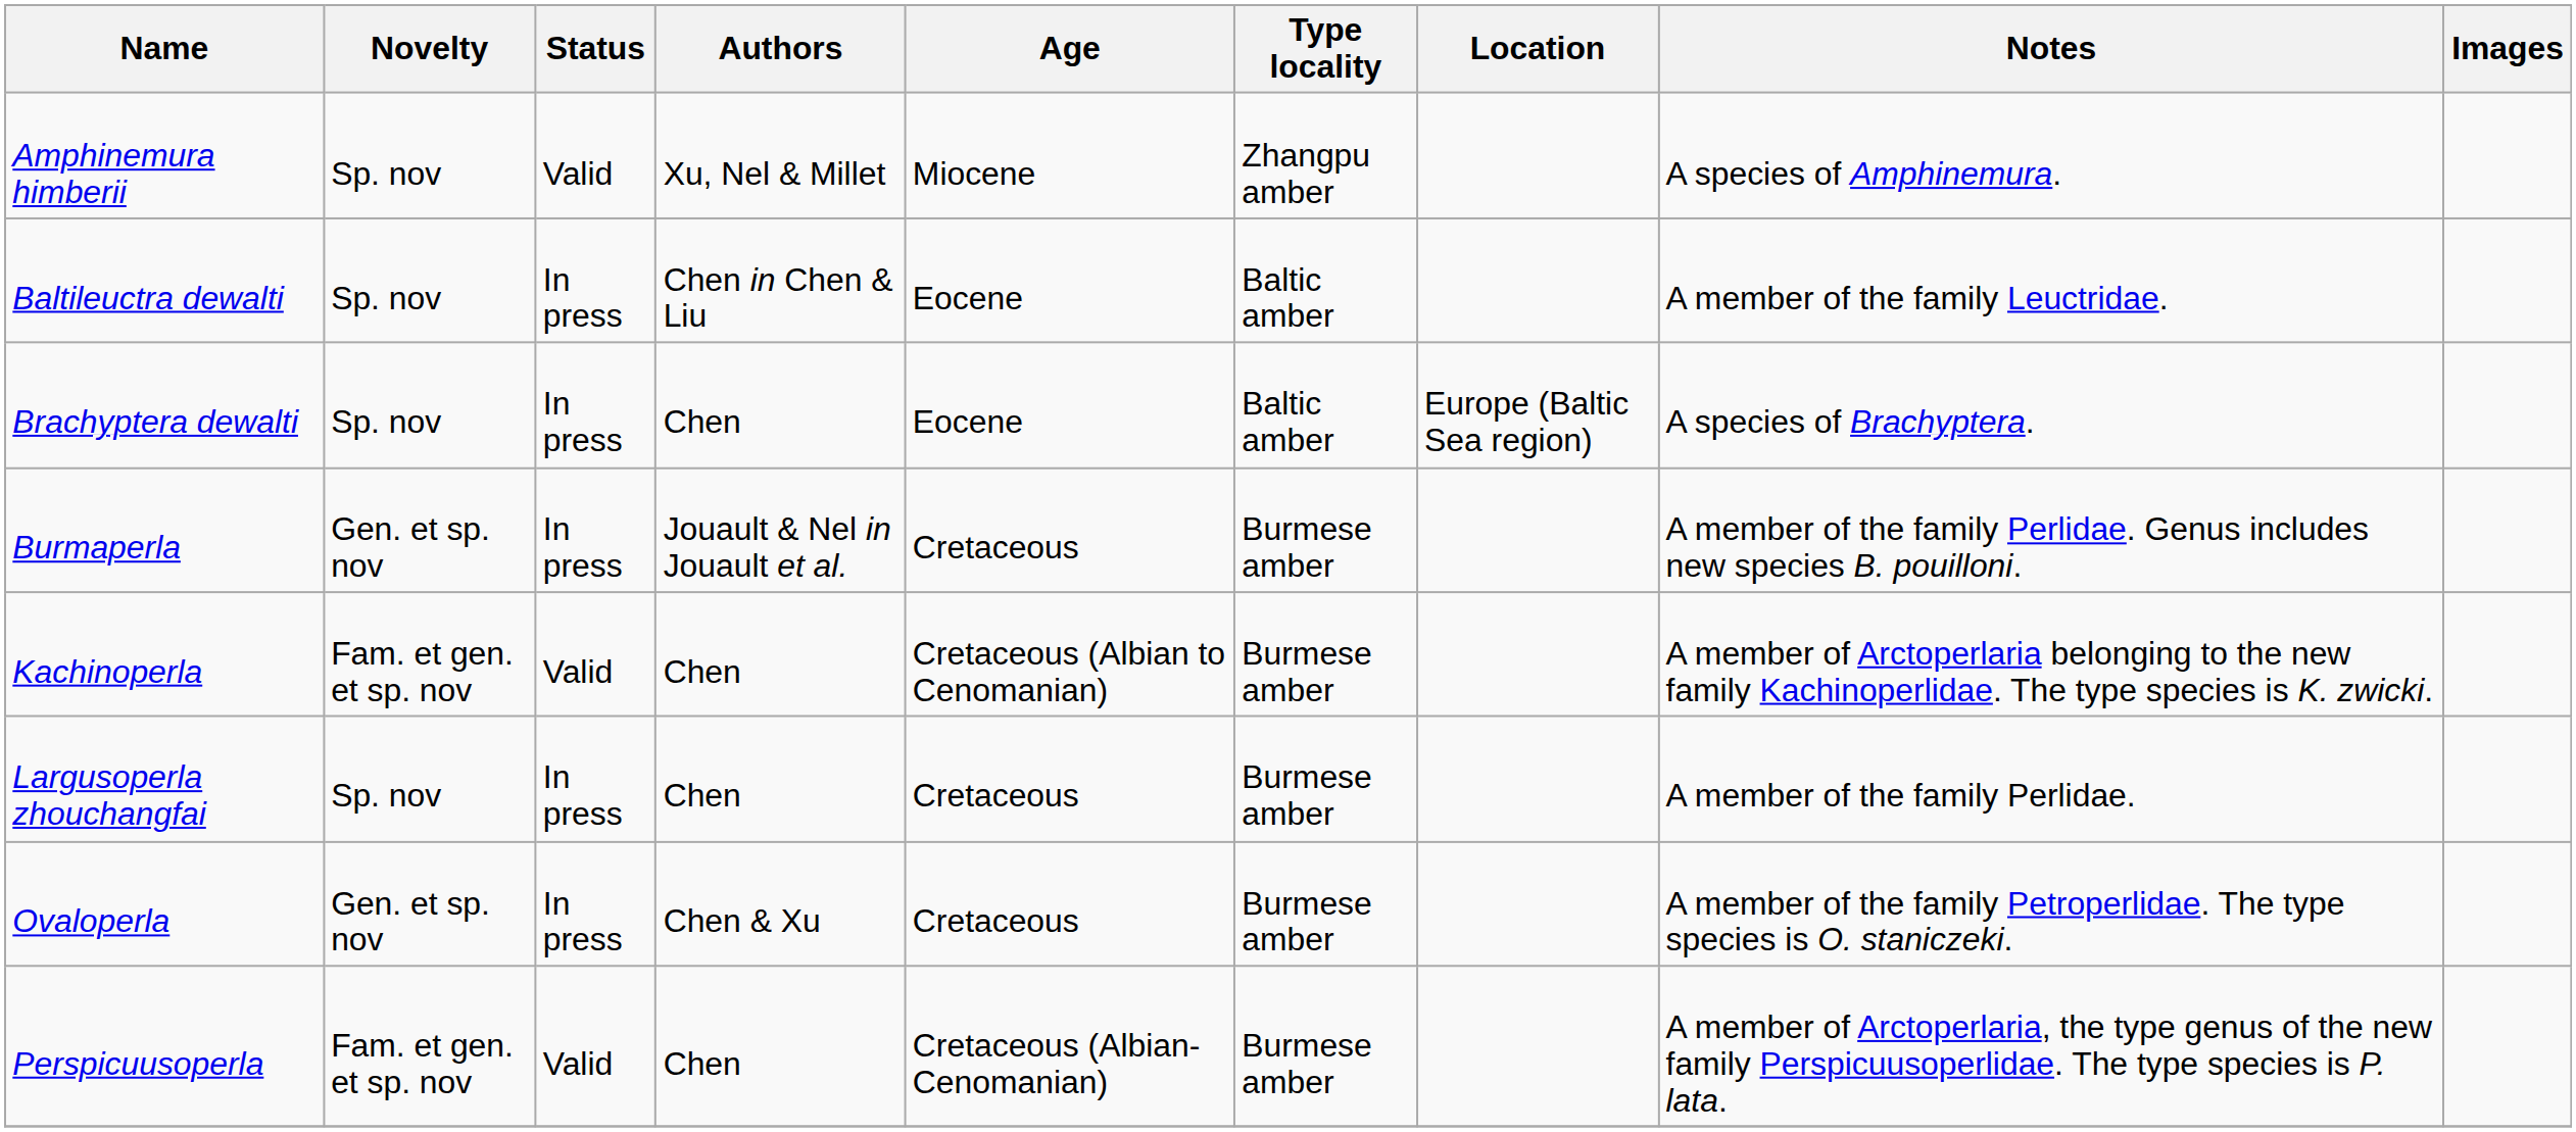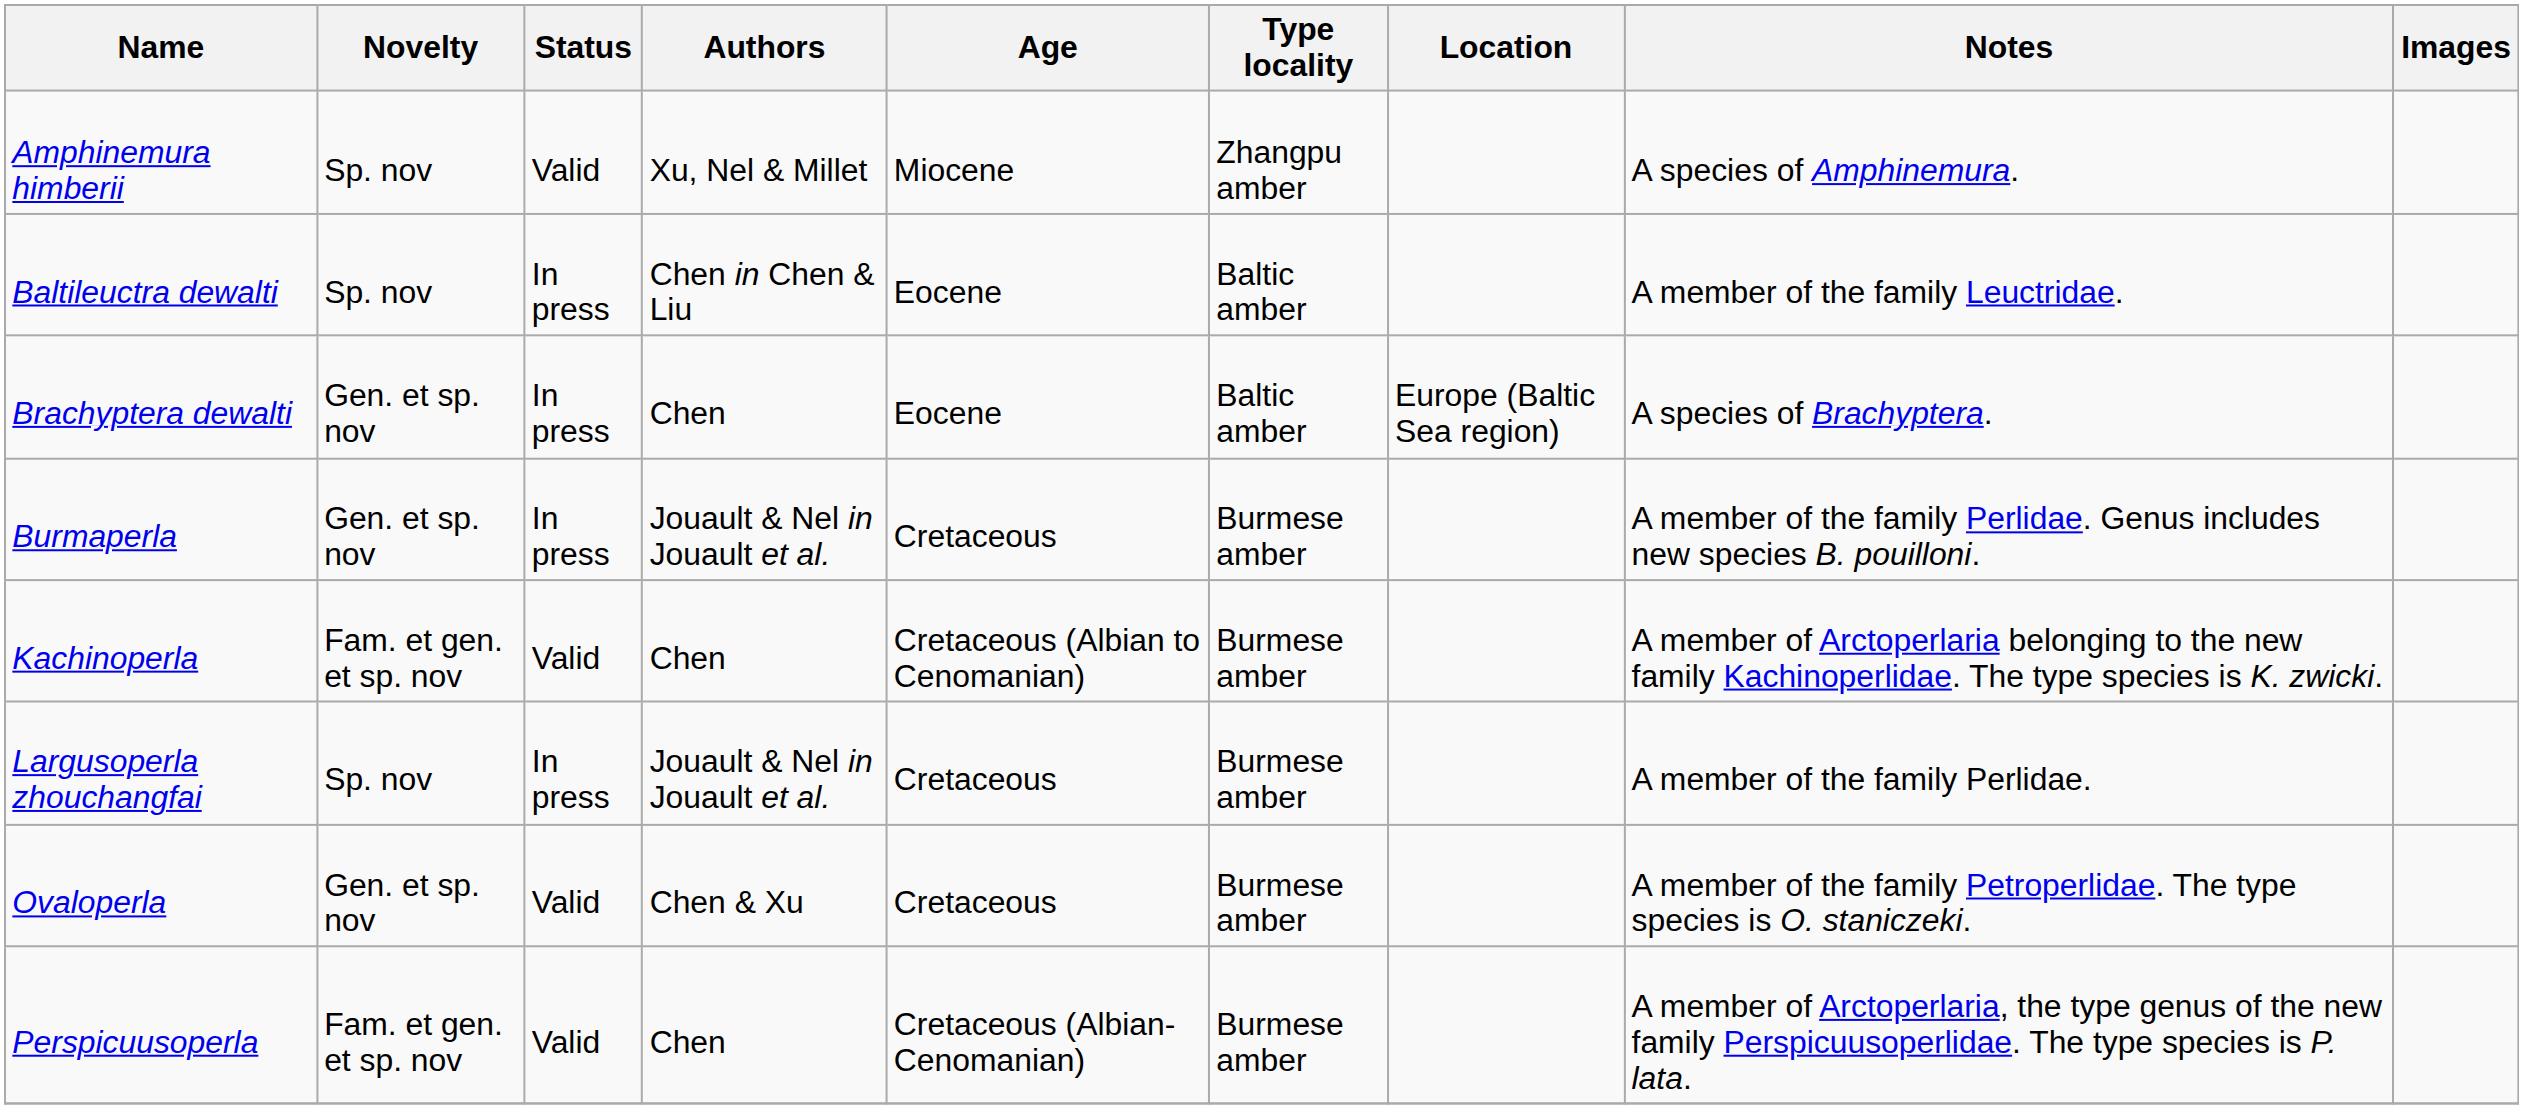 <table class="wikitable sortable" align="center" width="100%">
 <tr>
 <th>Name</th>
 <th>Novelty</th>
 <th>Status</th>
 <th>Authors</th>
 <th>Age</th>
 <th>Type locality</th>
 <th>Location</th>
 <th>Notes</th>
 <th>Images</th>
 </tr>
 <tr>
 <td><br><em><a href='#'>Amphinemura himberii</a></em></td>
 <td><br>Sp. nov</td>
 <td><br>Valid</td>
 <td><br>Xu, Nel & Millet</td>
 <td><br>Miocene</td>
 <td><br>Zhangpu amber</td>
 <td><br></td>
 <td><br>A species of <em><a href='#'>Amphinemura</a></em>.</td>
 <td></td>
 </tr>
 <tr>
 <td><br><em><a href='#'>Baltileuctra dewalti</a></em></td>
 <td><br>Sp. nov</td>
 <td><br>In press</td>
 <td><br>Chen <em>in</em> Chen & Liu</td>
 <td><br>Eocene</td>
 <td><br>Baltic amber</td>
 <td><br></td>
 <td><br>A member of the family <a href='#'>Leuctridae</a>.</td>
 <td></td>
 </tr>
 <tr>
 <td><br><em><a href='#'>Brachyptera dewalti</a></em></td>
-<td><br>Sp. nov</td>
+<td><br>Gen. et sp. nov</td>
 <td><br>In press</td>
 <td><br>Chen</td>
 <td><br>Eocene</td>
 <td><br>Baltic amber</td>
 <td><br>Europe (Baltic Sea region)</td>
 <td><br>A species of <em><a href='#'>Brachyptera</a></em>.</td>
 <td></td>
 </tr>
 <tr>
 <td><br><em><a href='#'>Burmaperla</a></em></td>
 <td><br>Gen. et sp. nov</td>
 <td><br>In press</td>
 <td><br>Jouault & Nel <em>in</em> Jouault <em>et al.</em></td>
 <td><br>Cretaceous</td>
 <td><br>Burmese amber</td>
 <td><br></td>
 <td><br>A member of the family <a href='#'>Perlidae</a>. Genus includes new species <em>B. pouilloni</em>.</td>
 <td></td>
 </tr>
 <tr>
 <td><br><em><a href='#'>Kachinoperla</a></em></td>
 <td><br>Fam. et gen. et sp. nov</td>
 <td><br>Valid</td>
 <td><br>Chen</td>
 <td><br>Cretaceous (Albian to Cenomanian)</td>
 <td><br>Burmese amber</td>
 <td><br></td>
 <td><br>A member of <a href='#'>Arctoperlaria</a> belonging to the new family <a href='#'>Kachinoperlidae</a>. The type species is <em>K. zwicki</em>.</td>
 <td></td>
 </tr>
 <tr>
 <td><br><em><a href='#'>Largusoperla zhouchangfai</a></em></td>
 <td><br>Sp. nov</td>
 <td><br>In press</td>
-<td><br>Chen</td>
+<td><br>Jouault & Nel <em>in</em> Jouault <em>et al.</em></td>
 <td><br>Cretaceous</td>
 <td><br>Burmese amber</td>
 <td><br></td>
 <td><br>A member of the family Perlidae.</td>
 <td></td>
 </tr>
 <tr>
 <td><br><em><a href='#'>Ovaloperla</a></em></td>
 <td><br>Gen. et sp. nov</td>
-<td><br>In press</td>
+<td><br>Valid</td>
 <td><br>Chen & Xu</td>
 <td><br>Cretaceous</td>
 <td><br>Burmese amber</td>
 <td><br></td>
 <td><br>A member of the family <a href='#'>Petroperlidae</a>. The type species is <em>O. staniczeki</em>.</td>
 <td></td>
 </tr>
 <tr>
 <td><br><em><a href='#'>Perspicuusoperla</a></em></td>
 <td><br>Fam. et gen. et sp. nov</td>
 <td><br>Valid</td>
 <td><br>Chen</td>
 <td><br>Cretaceous (Albian-Cenomanian)</td>
 <td><br>Burmese amber</td>
 <td><br></td>
 <td><br>A member of <a href='#'>Arctoperlaria</a>, the type genus of the new family <a href='#'>Perspicuusoperlidae</a>. The type species is <em>P. lata</em>.</td>
 <td></td>
 </tr>
 <tr>
 </tr>
 </table>
